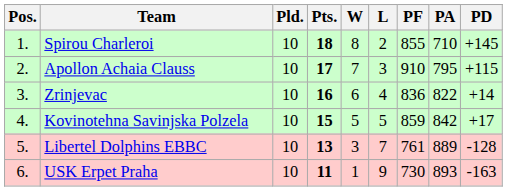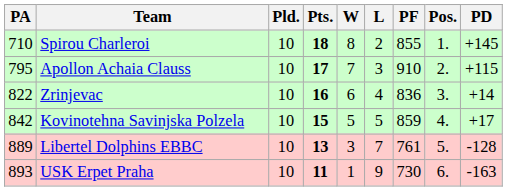 <table class="wikitable" style="text-align:center">
 <tr>
-<th width=15>Pos.</th>
+<th width=20>PA</th>
 <th width=220>Team</th>
 <th width=20>Pld.</th>
 <th width=20>Pts.</th>
 <th width=20>W</th>
 <th width=20>L</th>
 <th width=20>PF</th>
-<th width=20>PA</th>
+<th width=15>Pos.</th>
 <th width=20>PD</th>
 </tr>
 <tr style="background: #ccffcc;">
-<td>1.</td>
+<td>710</td>
 <td align=left> <a href='#'>Spirou Charleroi</a></td>
 <td>10</td>
 <td><strong>18</strong></td>
 <td>8</td>
 <td>2</td>
 <td>855</td>
-<td>710</td>
+<td>1.</td>
 <td>+145</td>
 </tr>
 <tr style="background: #ccffcc;">
-<td>2.</td>
+<td>795</td>
 <td align=left> <a href='#'>Apollon Achaia Clauss</a></td>
 <td>10</td>
 <td><strong>17</strong></td>
 <td>7</td>
 <td>3</td>
 <td>910</td>
-<td>795</td>
+<td>2.</td>
 <td>+115</td>
 </tr>
 <tr style="background: #ccffcc;">
-<td>3.</td>
+<td>822</td>
 <td align=left> <a href='#'>Zrinjevac</a></td>
 <td>10</td>
 <td><strong>16</strong></td>
 <td>6</td>
 <td>4</td>
 <td>836</td>
-<td>822</td>
+<td>3.</td>
 <td>+14</td>
 </tr>
 <tr style="background: #ccffcc;">
-<td>4.</td>
+<td>842</td>
 <td align=left> <a href='#'>Kovinotehna Savinjska Polzela</a></td>
 <td>10</td>
 <td><strong>15</strong></td>
 <td>5</td>
 <td>5</td>
 <td>859</td>
-<td>842</td>
+<td>4.</td>
 <td>+17</td>
 </tr>
 <tr style="background: #ffcccc;">
-<td>5.</td>
+<td>889</td>
 <td align=left> <a href='#'>Libertel Dolphins EBBC</a></td>
 <td>10</td>
 <td><strong>13</strong></td>
 <td>3</td>
 <td>7</td>
 <td>761</td>
-<td>889</td>
+<td>5.</td>
 <td>-128</td>
 </tr>
 <tr style="background: #ffcccc;">
-<td>6.</td>
+<td>893</td>
 <td align=left> <a href='#'>USK Erpet Praha</a></td>
 <td>10</td>
 <td><strong>11</strong></td>
 <td>1</td>
 <td>9</td>
 <td>730</td>
-<td>893</td>
+<td>6.</td>
 <td>-163</td>
 </tr>
 </table>
